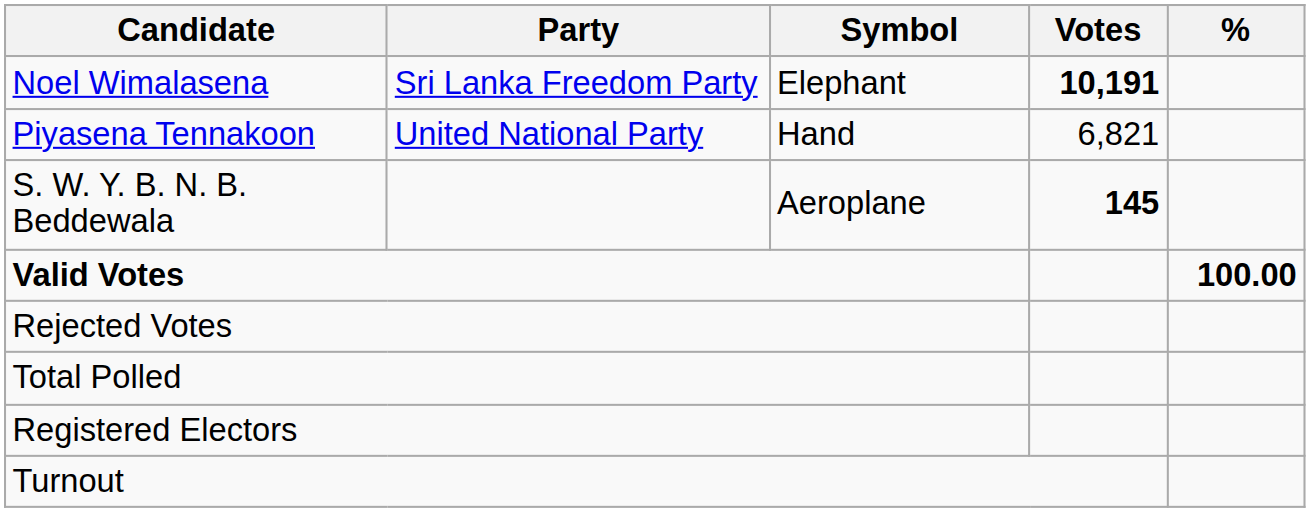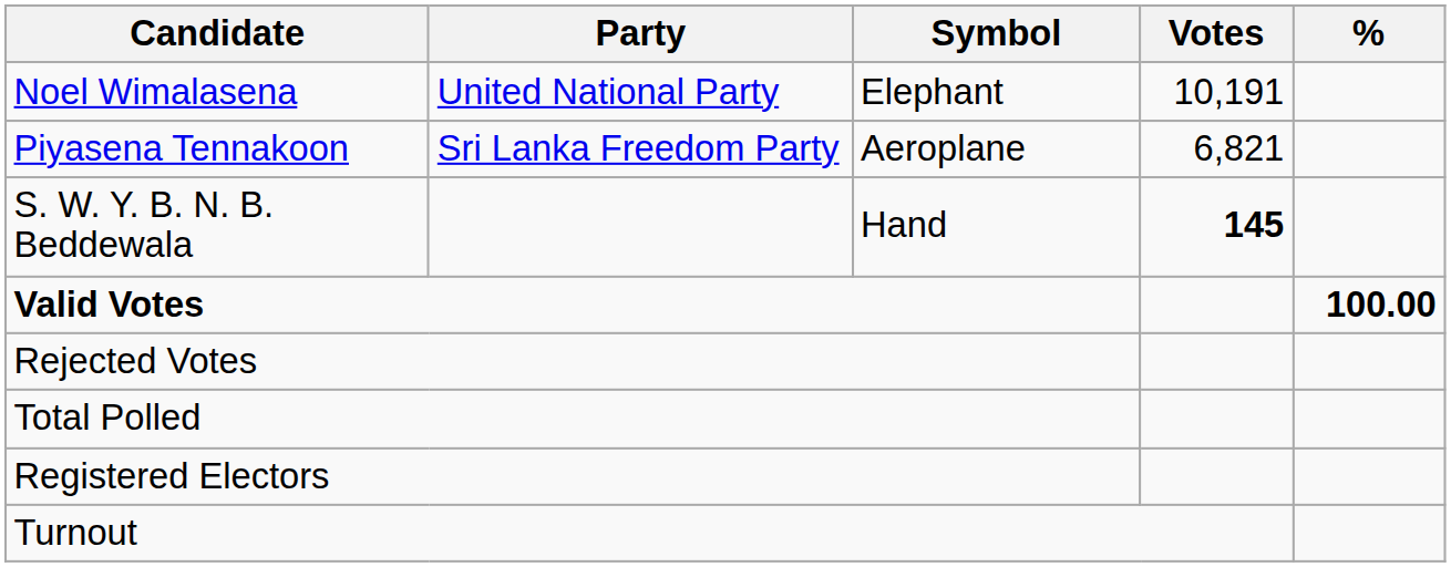 <table class="wikitable" border="1" style="text-align:right;">
 <tr>
 <th align=left width="180">Candidate</th>
 <th align=left width="180">Party</th>
 <th align=left width="120">Symbol</th>
 <th align=left width="60">Votes</th>
 <th align=left width="60">%</th>
 </tr>
 <tr>
 <td align=left><a href='#'>Noel Wimalasena</a></td>
-<td align=left><a href='#'>Sri Lanka Freedom Party</a></td>
+<td align=left><a href='#'>United National Party</a></td>
 <td align=left>Elephant</td>
-<td><strong>10,191</strong></td>
+<td>10,191</td>
 <td></td>
 </tr>
 <tr>
 <td align=left><a href='#'>Piyasena Tennakoon</a></td>
-<td align=left><a href='#'>United National Party</a></td>
-<td align=left>Hand</td>
+<td align=left><a href='#'>Sri Lanka Freedom Party</a></td>
+<td align=left>Aeroplane</td>
 <td>6,821</td>
 <td></td>
 </tr>
 <tr>
 <td align=left>S. W. Y. B. N. B. Beddewala</td>
 <td align=left></td>
-<td align=left>Aeroplane</td>
+<td align=left>Hand</td>
 <td><strong>145</strong></td>
 <td></td>
 </tr>
 <tr>
 <td align=left colspan=3><strong>Valid Votes</strong></td>
 <td><strong> </strong></td>
 <td><strong>100.00</strong></td>
 </tr>
 <tr>
 <td align=left colspan=3>Rejected Votes</td>
 <td></td>
 <td></td>
 </tr>
 <tr>
 <td align=left colspan=3>Total Polled</td>
 <td></td>
 <td></td>
 </tr>
 <tr>
 <td align=left colspan=3>Registered Electors</td>
 <td></td>
 <td></td>
 </tr>
 <tr>
 <td align=left colspan=4>Turnout</td>
 <td></td>
 </tr>
 </table>
